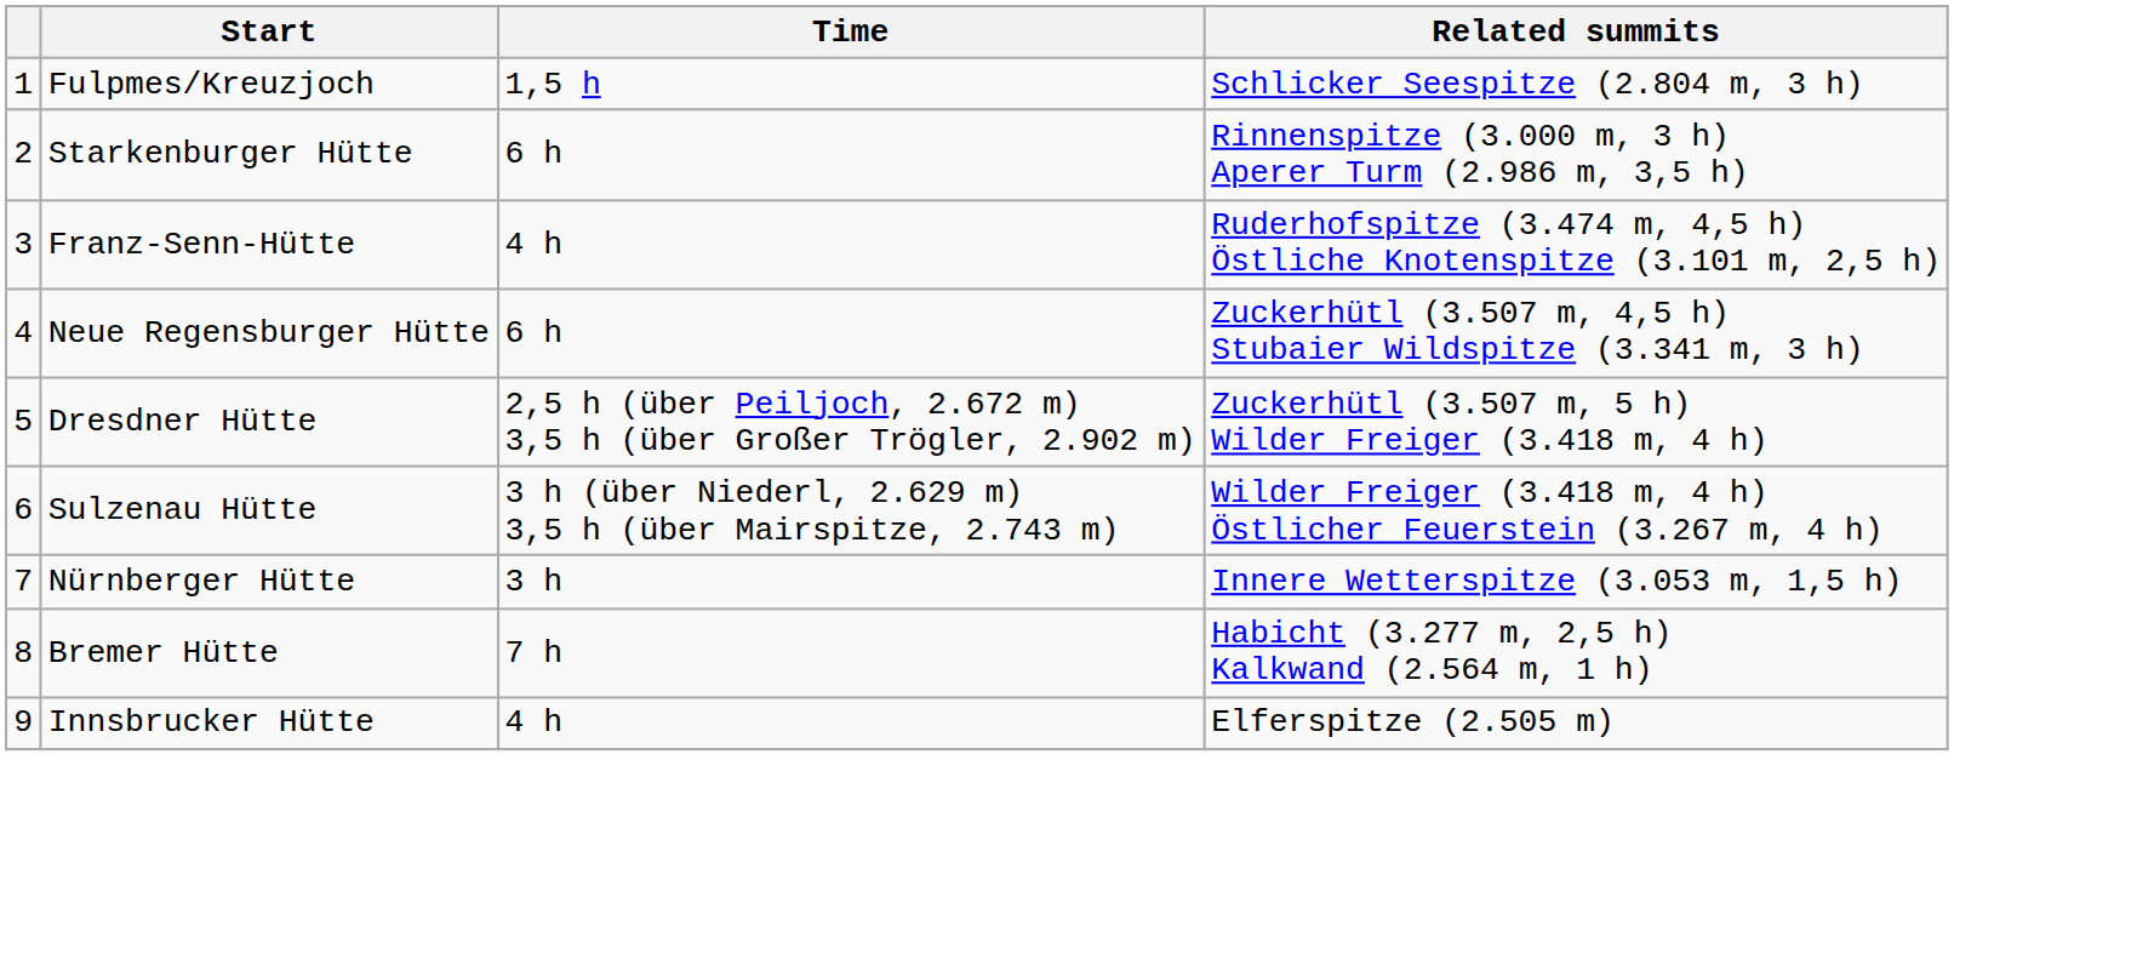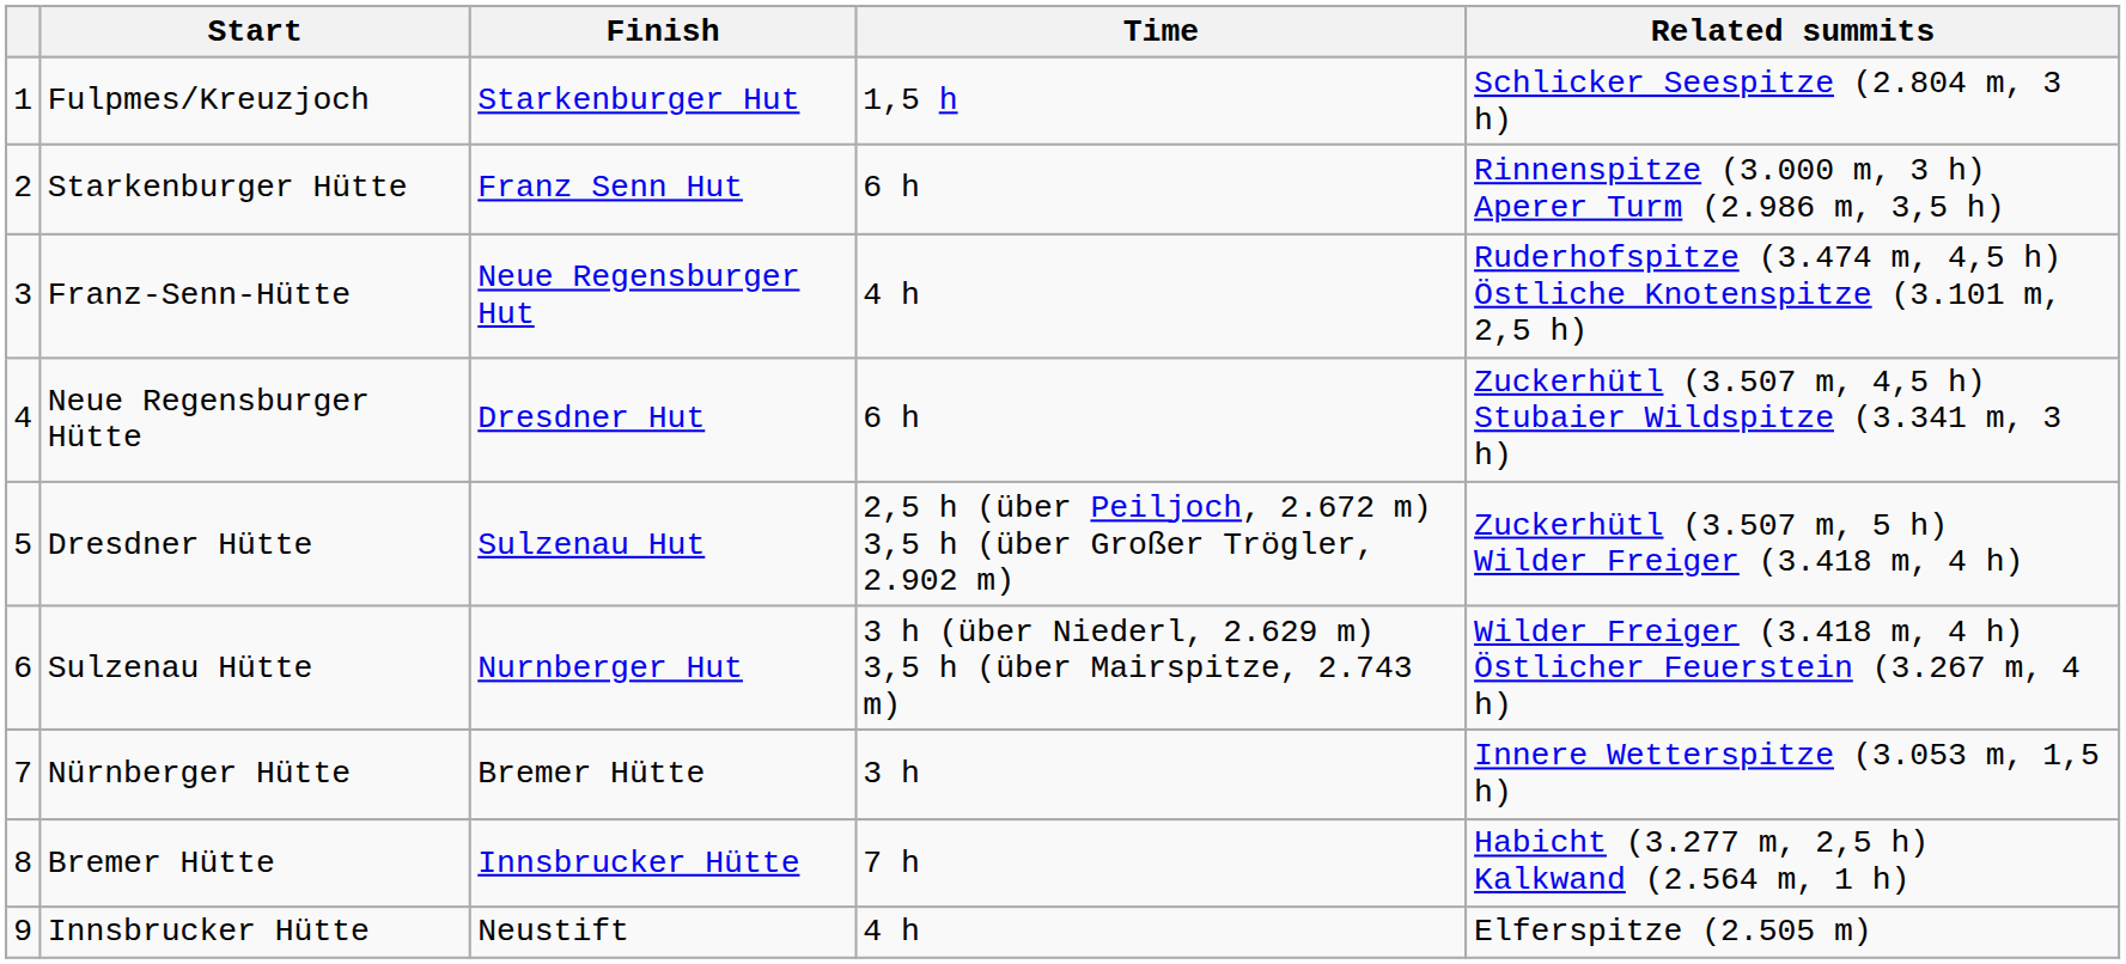 <table class="wikitable">
 <tr align=left bgcolor=#DDDDDD>
 <th></th>
 <th>Start</th>
+<th>Finish</th>
 <th>Time</th>
 <th>Related summits</th>
 </tr>
 <tr>
 <td>1</td>
 <td>Fulpmes/Kreuzjoch</td>
+<td><a href='#'>Starkenburger Hut</a></td>
 <td>1,5 <a href='#'>h</a></td>
 <td><a href='#'>Schlicker Seespitze</a> (2.804 m, 3 h)</td>
 </tr>
 <tr>
 <td>2</td>
 <td>Starkenburger Hütte</td>
+<td><a href='#'>Franz Senn Hut</a></td>
 <td>6 h</td>
 <td><a href='#'>Rinnenspitze</a> (3.000 m, 3 h)<br> <a href='#'>Aperer Turm</a> (2.986 m, 3,5 h)</td>
 </tr>
 <tr>
 <td>3</td>
 <td>Franz-Senn-Hütte</td>
+<td><a href='#'>Neue Regensburger Hut</a></td>
 <td>4 h</td>
 <td><a href='#'>Ruderhofspitze</a> (3.474 m, 4,5 h)<br> <a href='#'>Östliche Knotenspitze</a> (3.101 m, 2,5 h)</td>
 </tr>
 <tr>
 <td>4</td>
 <td>Neue Regensburger Hütte</td>
+<td><a href='#'>Dresdner Hut</a></td>
 <td>6 h</td>
 <td><a href='#'>Zuckerhütl</a> (3.507 m, 4,5 h)<br> <a href='#'>Stubaier Wildspitze</a> (3.341 m, 3 h)</td>
 </tr>
 <tr>
 <td>5</td>
 <td>Dresdner Hütte</td>
+<td><a href='#'>Sulzenau Hut</a></td>
 <td>2,5 h (über <a href='#'>Peiljoch</a>, 2.672 m)<br>3,5 h (über Großer Trögler, 2.902 m)</td>
 <td><a href='#'>Zuckerhütl</a> (3.507 m, 5 h)<br> <a href='#'>Wilder Freiger</a> (3.418 m, 4 h)</td>
 </tr>
 <tr>
 <td>6</td>
 <td>Sulzenau Hütte</td>
+<td><a href='#'>Nurnberger Hut</a></td>
 <td>3 h (über Niederl, 2.629 m)<br>3,5 h (über Mairspitze, 2.743 m)</td>
 <td><a href='#'>Wilder Freiger</a> (3.418 m, 4 h)<br> <a href='#'>Östlicher Feuerstein</a> (3.267 m, 4 h)</td>
 </tr>
 <tr>
 <td>7</td>
 <td>Nürnberger Hütte</td>
+<td>Bremer Hütte</td>
 <td>3 h</td>
 <td><a href='#'>Innere Wetterspitze</a> (3.053 m, 1,5 h)</td>
 </tr>
 <tr>
 <td>8</td>
 <td>Bremer Hütte</td>
+<td><a href='#'>Innsbrucker Hütte</a></td>
 <td>7 h</td>
 <td><a href='#'>Habicht</a> (3.277 m, 2,5 h)<br> <a href='#'>Kalkwand</a> (2.564 m, 1 h)</td>
 </tr>
 <tr>
 <td>9</td>
 <td>Innsbrucker Hütte</td>
+<td>Neustift</td>
 <td>4 h</td>
 <td>Elferspitze (2.505 m)</td>
 </tr>
 </table>
